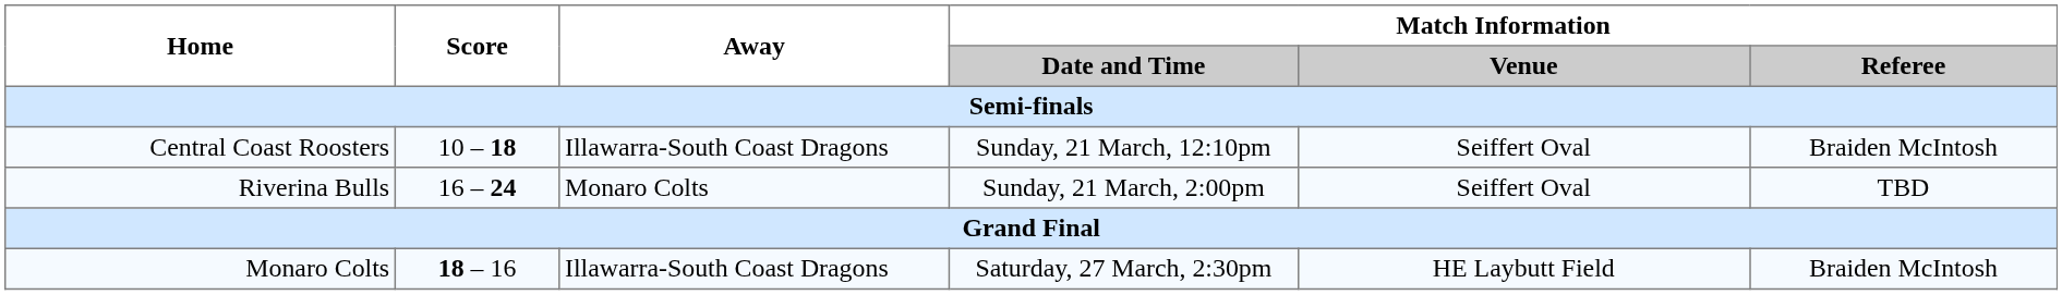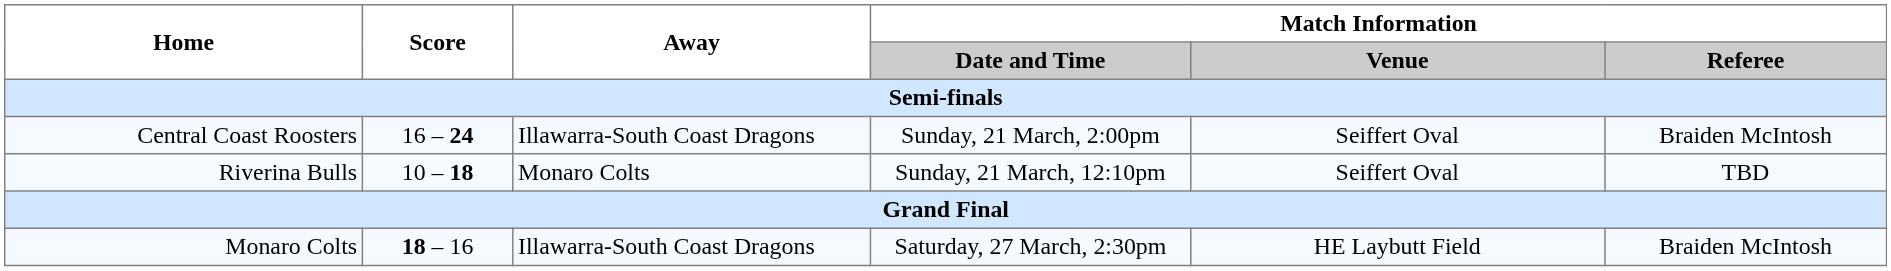 <table border="1" cellpadding="3" cellspacing="0" width="100%" style="border-collapse:collapse;  text-align:center;">
 <tr>
 <th rowspan="2" width="19%">Home</th>
 <th rowspan="2" width="8%">Score</th>
 <th rowspan="2" width="19%">Away</th>
 <th colspan="3">Match Information</th>
 </tr>
 <tr bgcolor="#CCCCCC">
 <th width="17%">Date and Time</th>
 <th width="22%">Venue</th>
 <th width="50%">Referee</th>
 </tr>
 <tr style="background:#d0e7ff;">
 <td colspan="6"><strong>Semi-finals</strong></td>
 </tr>
 <tr style="text-align:center; background:#f5faff;">
 <td align="right">Central Coast Roosters </td>
-<td>10 – <strong>18</strong></td>
+<td>16 – <strong>24</strong></td>
 <td align="left"> Illawarra-South Coast Dragons</td>
-<td>Sunday, 21 March, 12:10pm</td>
+<td>Sunday, 21 March, 2:00pm</td>
 <td>Seiffert Oval</td>
 <td>Braiden McIntosh</td>
 </tr>
 <tr style="text-align:center; background:#f5faff;">
 <td align="right">Riverina Bulls </td>
-<td>16 – <strong>24</strong></td>
+<td>10 – <strong>18</strong></td>
 <td align="left"> Monaro Colts</td>
-<td>Sunday, 21 March, 2:00pm</td>
+<td>Sunday, 21 March, 12:10pm</td>
 <td>Seiffert Oval</td>
 <td>TBD</td>
 </tr>
 <tr style="background:#d0e7ff;">
 <td colspan="6"><strong>Grand Final</strong></td>
 </tr>
 <tr style="text-align:center; background:#f5faff;">
 <td align="right">Monaro Colts </td>
 <td><strong>18</strong> – 16</td>
 <td align="left"> Illawarra-South Coast Dragons</td>
 <td>Saturday, 27 March, 2:30pm</td>
 <td>HE Laybutt Field</td>
 <td>Braiden McIntosh</td>
 </tr>
 </table>
